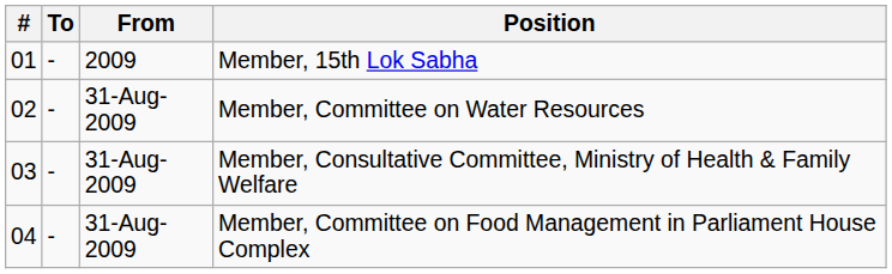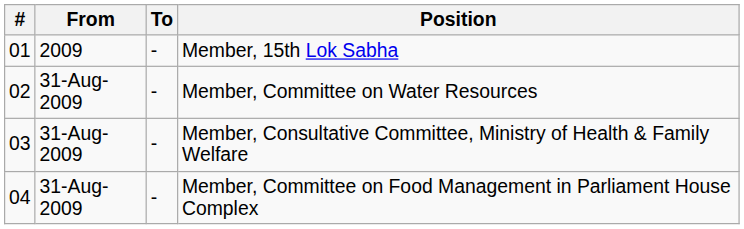 <table class="wikitable sortable">
 <tr>
 <th>#</th>
+<th>From</th>
 <th>To</th>
-<th>From</th>
 <th>Position</th>
 </tr>
 <tr>
 <td>01</td>
+<td>2009</td>
 <td>-</td>
-<td>2009</td>
 <td>Member, 15th <a href='#'>Lok Sabha</a></td>
 </tr>
 <tr>
 <td>02</td>
+<td>31-Aug-2009</td>
 <td>-</td>
-<td>31-Aug-2009</td>
 <td>Member, Committee on Water Resources</td>
 </tr>
 <tr>
 <td>03</td>
+<td>31-Aug-2009</td>
 <td>-</td>
-<td>31-Aug-2009</td>
 <td>Member, Consultative Committee, Ministry of Health & Family Welfare</td>
 </tr>
 <tr>
 <td>04</td>
+<td>31-Aug-2009</td>
 <td>-</td>
-<td>31-Aug-2009</td>
 <td>Member, Committee on Food Management in Parliament House Complex</td>
 </tr>
 </table>
